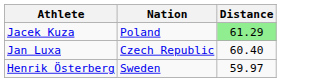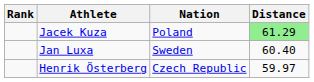 <table class="wikitable sortable" style="text-align:center">
 <tr>
+<th>Rank</th>
 <th>Athlete</th>
 <th>Nation</th>
 <th>Distance</th>
 </tr>
 <tr>
+<td></td>
 <td align=left><a href='#'>Jacek Kuza</a></td>
 <td align=left> <a href='#'>Poland</a></td>
 <td style="background: lightgreen;">61.29</td>
 </tr>
 <tr>
+<td></td>
 <td align=left><a href='#'>Jan Luxa</a></td>
-<td align=left> <a href='#'>Czech Republic</a></td>
+<td align=left> <a href='#'>Sweden</a></td>
 <td>60.40</td>
 </tr>
 <tr>
+<td></td>
 <td align=left><a href='#'>Henrik Österberg</a></td>
-<td align=left> <a href='#'>Sweden</a></td>
+<td align=left> <a href='#'>Czech Republic</a></td>
 <td>59.97</td>
 </tr>
 </table>
